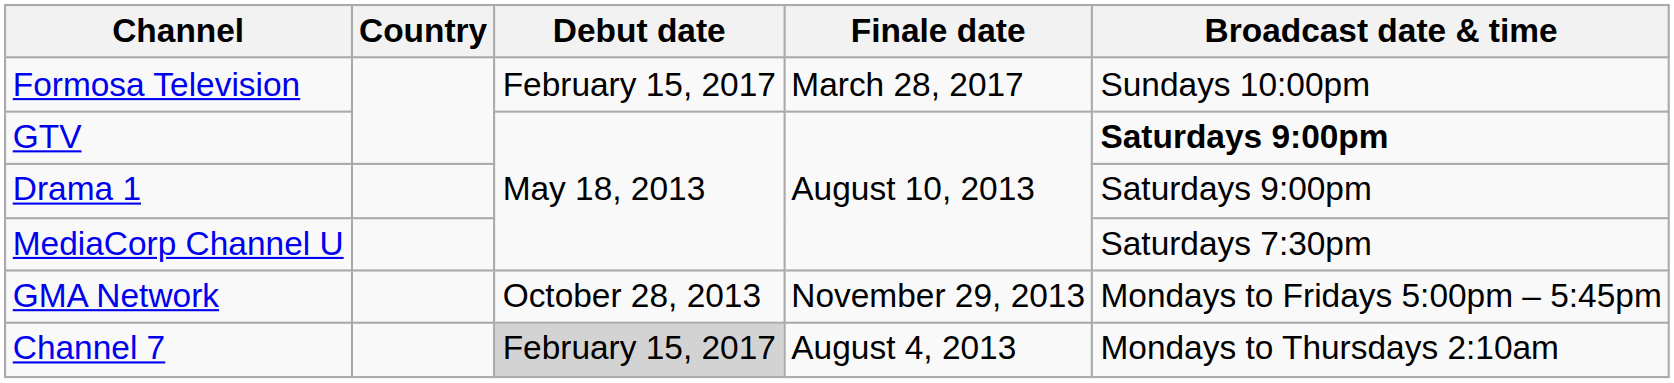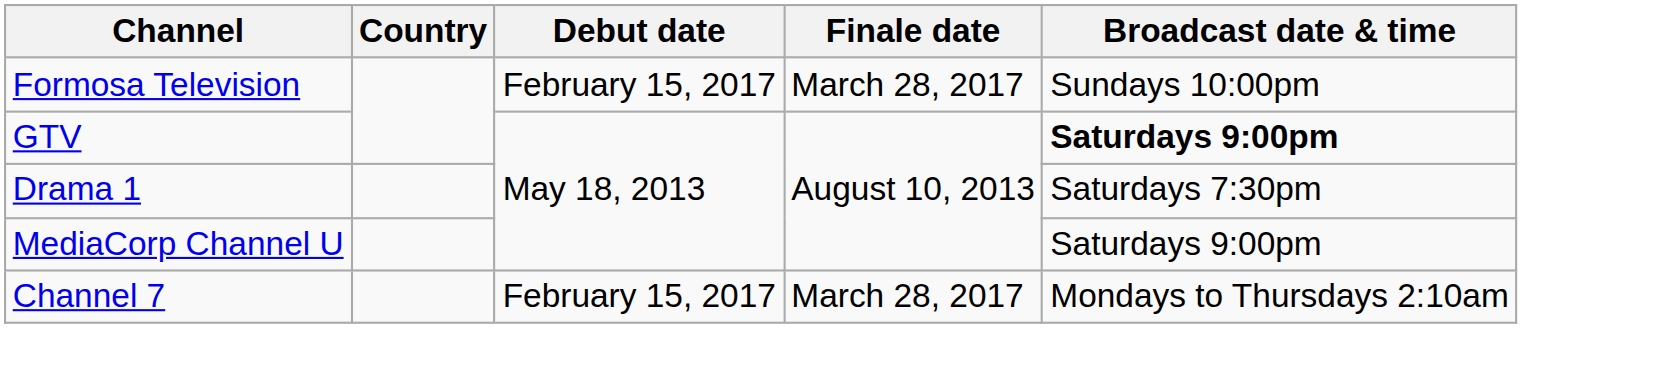 <table class="wikitable">
 <tr>
 <th>Channel</th>
 <th>Country</th>
 <th>Debut date</th>
 <th>Finale date</th>
 <th>Broadcast date & time</th>
 </tr>
 <tr>
 <td><a href='#'>Formosa Television</a></td>
 <td rowspan="2"></td>
 <td>February 15, 2017</td>
 <td>March 28, 2017</td>
 <td>Sundays 10:00pm</td>
 </tr>
 <tr>
 <td><a href='#'>GTV</a></td>
 <td rowspan="3">May 18, 2013</td>
 <td rowspan="3">August 10, 2013</td>
 <td><strong>Saturdays 9:00pm</strong></td>
 </tr>
 <tr>
 <td><a href='#'>Drama 1</a></td>
 <td></td>
-<td>Saturdays 9:00pm</td>
+<td>Saturdays 7:30pm</td>
 </tr>
 <tr>
 <td><a href='#'>MediaCorp Channel U</a></td>
 <td></td>
-<td>Saturdays 7:30pm</td>
-</tr>
-<tr>
-<td><a href='#'>GMA Network</a></td>
-<td></td>
-<td>October 28, 2013</td>
-<td>November 29, 2013</td>
-<td>Mondays to Fridays 5:00pm – 5:45pm</td>
+<td>Saturdays 9:00pm</td>
 </tr>
 <tr>
 <td><a href='#'>Channel 7</a></td>
 <td></td>
-<td style="background: lightgrey;">February 15, 2017</td>
-<td>August 4, 2013</td>
+<td>February 15, 2017</td>
+<td>March 28, 2017</td>
 <td>Mondays to Thursdays 2:10am</td>
 </tr>
 </table>
